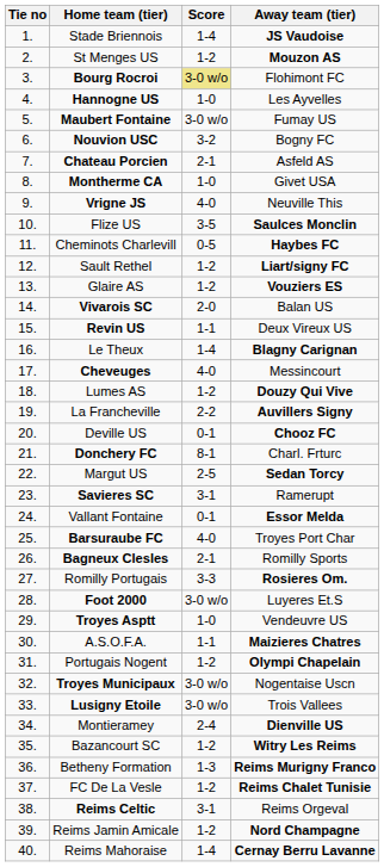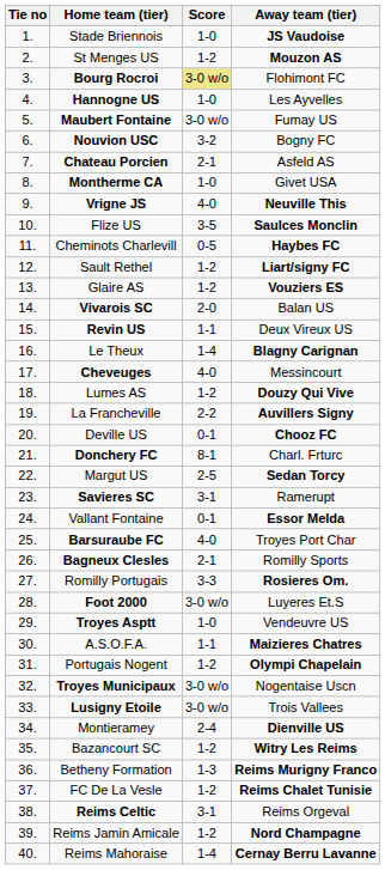 <table class="wikitable" style="text-align: center">
 <tr>
 <th>Tie no</th>
 <th>Home team (tier)</th>
 <th>Score</th>
 <th>Away team (tier)</th>
 </tr>
 <tr>
 <td>1.</td>
 <td>Stade Briennois</td>
-<td>1-4</td>
+<td>1-0</td>
 <td><strong>JS Vaudoise</strong></td>
 </tr>
 <tr>
 <td>2.</td>
 <td>St Menges US</td>
 <td>1-2</td>
 <td><strong>Mouzon AS</strong></td>
 </tr>
 <tr>
 <td>3.</td>
 <td><strong>Bourg Rocroi</strong></td>
 <td style="background: khaki;">3-0 w/o</td>
 <td>Flohimont FC</td>
 </tr>
 <tr>
 <td>4.</td>
 <td><strong>Hannogne US</strong></td>
 <td>1-0</td>
 <td>Les Ayvelles</td>
 </tr>
 <tr>
 <td>5.</td>
 <td><strong>Maubert Fontaine</strong></td>
 <td>3-0 w/o</td>
 <td>Fumay US</td>
 </tr>
 <tr>
 <td>6.</td>
 <td><strong>Nouvion USC</strong></td>
 <td>3-2</td>
 <td>Bogny FC</td>
 </tr>
 <tr>
 <td>7.</td>
 <td><strong>Chateau Porcien</strong></td>
 <td>2-1</td>
 <td>Asfeld AS</td>
 </tr>
 <tr>
 <td>8.</td>
 <td><strong>Montherme CA</strong></td>
 <td>1-0</td>
 <td>Givet USA</td>
 </tr>
 <tr>
 <td>9.</td>
 <td><strong>Vrigne JS</strong></td>
 <td>4-0</td>
-<td>Neuville This</td>
+<td><strong>Neuville This</strong></td>
 </tr>
 <tr>
 <td>10.</td>
 <td>Flize US</td>
 <td>3-5</td>
 <td><strong>Saulces Monclin</strong></td>
 </tr>
 <tr>
 <td>11.</td>
 <td>Cheminots Charlevill</td>
 <td>0-5</td>
 <td><strong>Haybes FC</strong></td>
 </tr>
 <tr>
 <td>12.</td>
 <td>Sault Rethel</td>
 <td>1-2</td>
 <td><strong>Liart/signy FC</strong></td>
 </tr>
 <tr>
 <td>13.</td>
 <td>Glaire AS</td>
 <td>1-2</td>
 <td><strong>Vouziers ES</strong></td>
 </tr>
 <tr>
 <td>14.</td>
 <td><strong>Vivarois SC</strong></td>
 <td>2-0</td>
 <td>Balan US</td>
 </tr>
 <tr>
 <td>15.</td>
 <td><strong>Revin US</strong></td>
 <td>1-1 </td>
 <td>Deux Vireux US</td>
 </tr>
 <tr>
 <td>16.</td>
 <td>Le Theux</td>
 <td>1-4</td>
 <td><strong>Blagny Carignan</strong></td>
 </tr>
 <tr>
 <td>17.</td>
 <td><strong>Cheveuges</strong></td>
 <td>4-0</td>
 <td>Messincourt</td>
 </tr>
 <tr>
 <td>18.</td>
 <td>Lumes AS</td>
 <td>1-2</td>
 <td><strong>Douzy Qui Vive</strong></td>
 </tr>
 <tr>
 <td>19.</td>
 <td>La Francheville</td>
 <td>2-2 </td>
 <td><strong>Auvillers Signy</strong></td>
 </tr>
 <tr>
 <td>20.</td>
 <td>Deville US</td>
 <td>0-1</td>
 <td><strong>Chooz FC</strong></td>
 </tr>
 <tr>
 <td>21.</td>
 <td><strong>Donchery FC</strong></td>
 <td>8-1</td>
 <td>Charl. Frturc</td>
 </tr>
 <tr>
 <td>22.</td>
 <td>Margut US</td>
 <td>2-5</td>
 <td><strong>Sedan Torcy</strong></td>
 </tr>
 <tr>
 <td>23.</td>
 <td><strong>Savieres SC</strong></td>
 <td>3-1</td>
 <td>Ramerupt</td>
 </tr>
 <tr>
 <td>24.</td>
 <td>Vallant Fontaine</td>
 <td>0-1</td>
 <td><strong>Essor Melda</strong></td>
 </tr>
 <tr>
 <td>25.</td>
 <td><strong>Barsuraube FC</strong></td>
 <td>4-0</td>
 <td>Troyes Port Char</td>
 </tr>
 <tr>
 <td>26.</td>
 <td><strong>Bagneux Clesles</strong></td>
 <td>2-1 </td>
 <td>Romilly Sports</td>
 </tr>
 <tr>
 <td>27.</td>
 <td>Romilly Portugais</td>
 <td>3-3 </td>
 <td><strong>Rosieres Om.</strong></td>
 </tr>
 <tr>
 <td>28.</td>
 <td><strong>Foot 2000</strong></td>
 <td>3-0 w/o</td>
 <td>Luyeres Et.S</td>
 </tr>
 <tr>
 <td>29.</td>
 <td><strong>Troyes Asptt</strong></td>
 <td>1-0</td>
 <td>Vendeuvre US</td>
 </tr>
 <tr>
 <td>30.</td>
 <td>A.S.O.F.A.</td>
 <td>1-1 </td>
 <td><strong>Maizieres Chatres</strong></td>
 </tr>
 <tr>
 <td>31.</td>
 <td>Portugais Nogent</td>
 <td>1-2 </td>
 <td><strong>Olympi Chapelain</strong></td>
 </tr>
 <tr>
 <td>32.</td>
 <td><strong>Troyes Municipaux</strong></td>
 <td>3-0 w/o</td>
 <td>Nogentaise Uscn</td>
 </tr>
 <tr>
 <td>33.</td>
 <td><strong>Lusigny Etoile</strong></td>
 <td>3-0 w/o</td>
 <td>Trois Vallees</td>
 </tr>
 <tr>
 <td>34.</td>
 <td>Montieramey</td>
 <td>2-4</td>
 <td><strong>Dienville US</strong></td>
 </tr>
 <tr>
 <td>35.</td>
 <td>Bazancourt SC</td>
 <td>1-2</td>
 <td><strong>Witry Les Reims</strong></td>
 </tr>
 <tr>
 <td>36.</td>
 <td>Betheny Formation</td>
 <td>1-3</td>
 <td><strong>Reims Murigny Franco</strong></td>
 </tr>
 <tr>
 <td>37.</td>
 <td>FC De La Vesle</td>
 <td>1-2</td>
 <td><strong>Reims Chalet Tunisie</strong></td>
 </tr>
 <tr>
 <td>38.</td>
 <td><strong>Reims Celtic</strong></td>
 <td>3-1</td>
 <td>Reims Orgeval</td>
 </tr>
 <tr>
 <td>39.</td>
 <td>Reims Jamin Amicale</td>
 <td>1-2</td>
 <td><strong>Nord Champagne</strong></td>
 </tr>
 <tr>
 <td>40.</td>
 <td>Reims Mahoraise</td>
 <td>1-4</td>
 <td><strong>Cernay Berru Lavanne</strong></td>
 </tr>
 </table>
